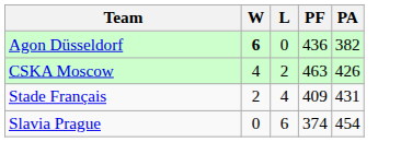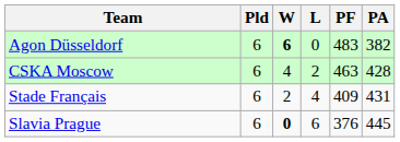 <table class="wikitable" style="text-align:center">
 <tr>
 <th width=220>Team</th>
+<th width=20>Pld</th>
 <th width=20>W</th>
 <th width=20>L</th>
 <th width=20>PF</th>
 <th width=20>PA</th>
 </tr>
 <tr bgcolor="#ccffcc">
 <td align="left"> <a href='#'>Agon Düsseldorf</a></td>
+<td>6</td>
 <td><strong>6</strong></td>
 <td>0</td>
-<td>436</td>
+<td>483</td>
 <td>382</td>
 </tr>
 <tr bgcolor="#ccffcc">
 <td align="left"> <a href='#'>CSKA Moscow</a></td>
+<td>6</td>
 <td>4</td>
 <td>2</td>
 <td>463</td>
-<td>426</td>
+<td>428</td>
 </tr>
 <tr>
 <td align="left"> <a href='#'>Stade Français</a></td>
+<td>6</td>
 <td>2</td>
 <td>4</td>
 <td>409</td>
 <td>431</td>
 </tr>
 <tr>
 <td align="left"> <a href='#'>Slavia Prague</a></td>
-<td>0</td>
 <td>6</td>
-<td>374</td>
-<td>454</td>
+<td><strong>0</strong></td>
+<td>6</td>
+<td>376</td>
+<td>445</td>
 </tr>
 </table>
